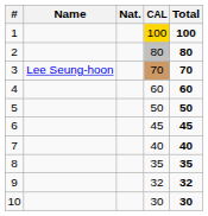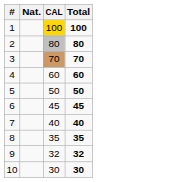 <table class="wikitable sortable" style="text-align:center;">
 <tr>
 <th>#</th>
-<th>Name</th>
 <th>Nat.</th>
 <th><small>CAL</small></th>
 <th>Total</th>
 </tr>
 <tr>
 <td>1</td>
-<td align=left></td>
 <td></td>
 <td bgcolor=gold>100</td>
 <td><strong>100</strong></td>
 </tr>
 <tr>
 <td>2</td>
-<td align=left></td>
 <td></td>
 <td bgcolor=silver>80</td>
 <td><strong>80</strong></td>
 </tr>
 <tr>
 <td>3</td>
-<td align=left><a href='#'>Lee Seung-hoon</a></td>
 <td></td>
 <td bgcolor=cc9966>70</td>
 <td><strong>70</strong></td>
 </tr>
 <tr>
 <td>4</td>
-<td align=left></td>
 <td></td>
 <td>60</td>
 <td><strong>60</strong></td>
 </tr>
 <tr>
 <td>5</td>
-<td align=left></td>
 <td></td>
 <td>50</td>
 <td><strong>50</strong></td>
 </tr>
 <tr>
 <td>6</td>
-<td align=left></td>
 <td></td>
 <td>45</td>
 <td><strong>45</strong></td>
 </tr>
 <tr>
 <td>7</td>
-<td align=left></td>
 <td></td>
 <td>40</td>
 <td><strong>40</strong></td>
 </tr>
 <tr>
 <td>8</td>
-<td align=left></td>
 <td></td>
 <td>35</td>
 <td><strong>35</strong></td>
 </tr>
 <tr>
 <td>9</td>
-<td align=left></td>
 <td></td>
 <td>32</td>
 <td><strong>32</strong></td>
 </tr>
 <tr>
 <td>10</td>
-<td align=left></td>
 <td></td>
 <td>30</td>
 <td><strong>30</strong></td>
 </tr>
 </table>
